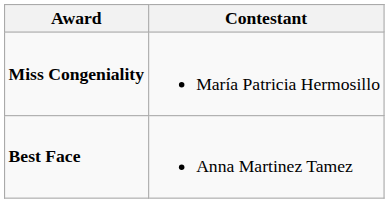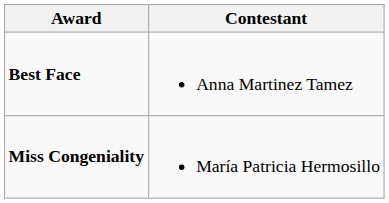 <table class="wikitable">
 <tr>
 <th>Award</th>
 <th>Contestant</th>
 </tr>
 <tr>
+<td><strong>Best Face</strong></td>
+<td><br><ul><li>Anna Martinez Tamez</li></ul></td>
+</tr>
+<tr>
 <td><strong>Miss Congeniality</strong></td>
 <td><br><ul><li>María Patricia Hermosillo</li></ul></td>
 </tr>
-<tr>
-<td><strong>Best Face</strong></td>
-<td><br><ul><li>Anna Martinez Tamez</li></ul></td>
-</tr>
 </table>
